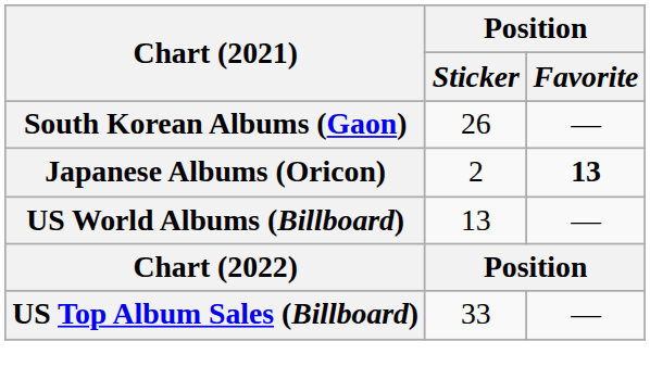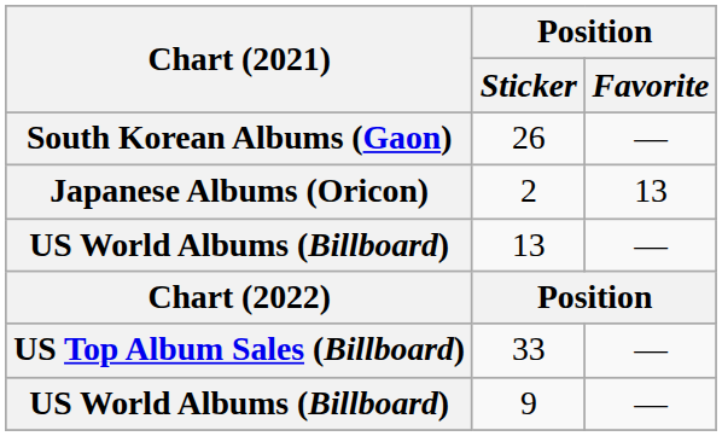 <table class="wikitable plainrowheaders" style="text-align:center">
 <tr>
 <th scope="col" rowspan="2">Chart (2021)</th>
 <th scope="col" colspan="2">Position</th>
 </tr>
 <tr>
 <th><em>Sticker</em></th>
 <th><em>Favorite</em></th>
 </tr>
 <tr>
 <th scope="row">South Korean Albums (<a href='#'>Gaon</a>)</th>
 <td>26</td>
 <td>—</td>
 </tr>
 <tr>
 <th scope="row">Japanese Albums (Oricon)</th>
 <td>2</td>
-<td><strong>13</strong></td>
+<td>13</td>
 </tr>
 <tr>
 <th scope="row">US World Albums (<em>Billboard</em>)</th>
 <td>13</td>
 <td>—</td>
 </tr>
 <tr>
 <th scope="col" rowspan="1">Chart (2022)</th>
 <th scope="col" colspan="2">Position</th>
 </tr>
 <tr>
 <th scope="row">US <a href='#'>Top Album Sales</a> (<em>Billboard</em>)</th>
 <td>33</td>
 <td>—</td>
 </tr>
+<tr>
+<th scope="row">US World Albums (<em>Billboard</em>)</th>
+<td>9</td>
+<td>—</td>
+</tr>
 </table>
